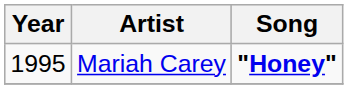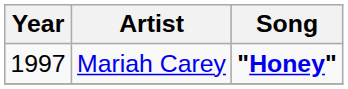 <table class="wikitable sortable">
 <tr>
 <th>Year</th>
 <th>Artist</th>
 <th>Song</th>
 </tr>
 <tr>
-<td>1995</td>
+<td>1997</td>
 <td><a href='#'>Mariah Carey</a></td>
 <td><strong>"<a href='#'>Honey</a>"</strong></td>
 </tr>
 <tr>
 </tr>
 </table>
